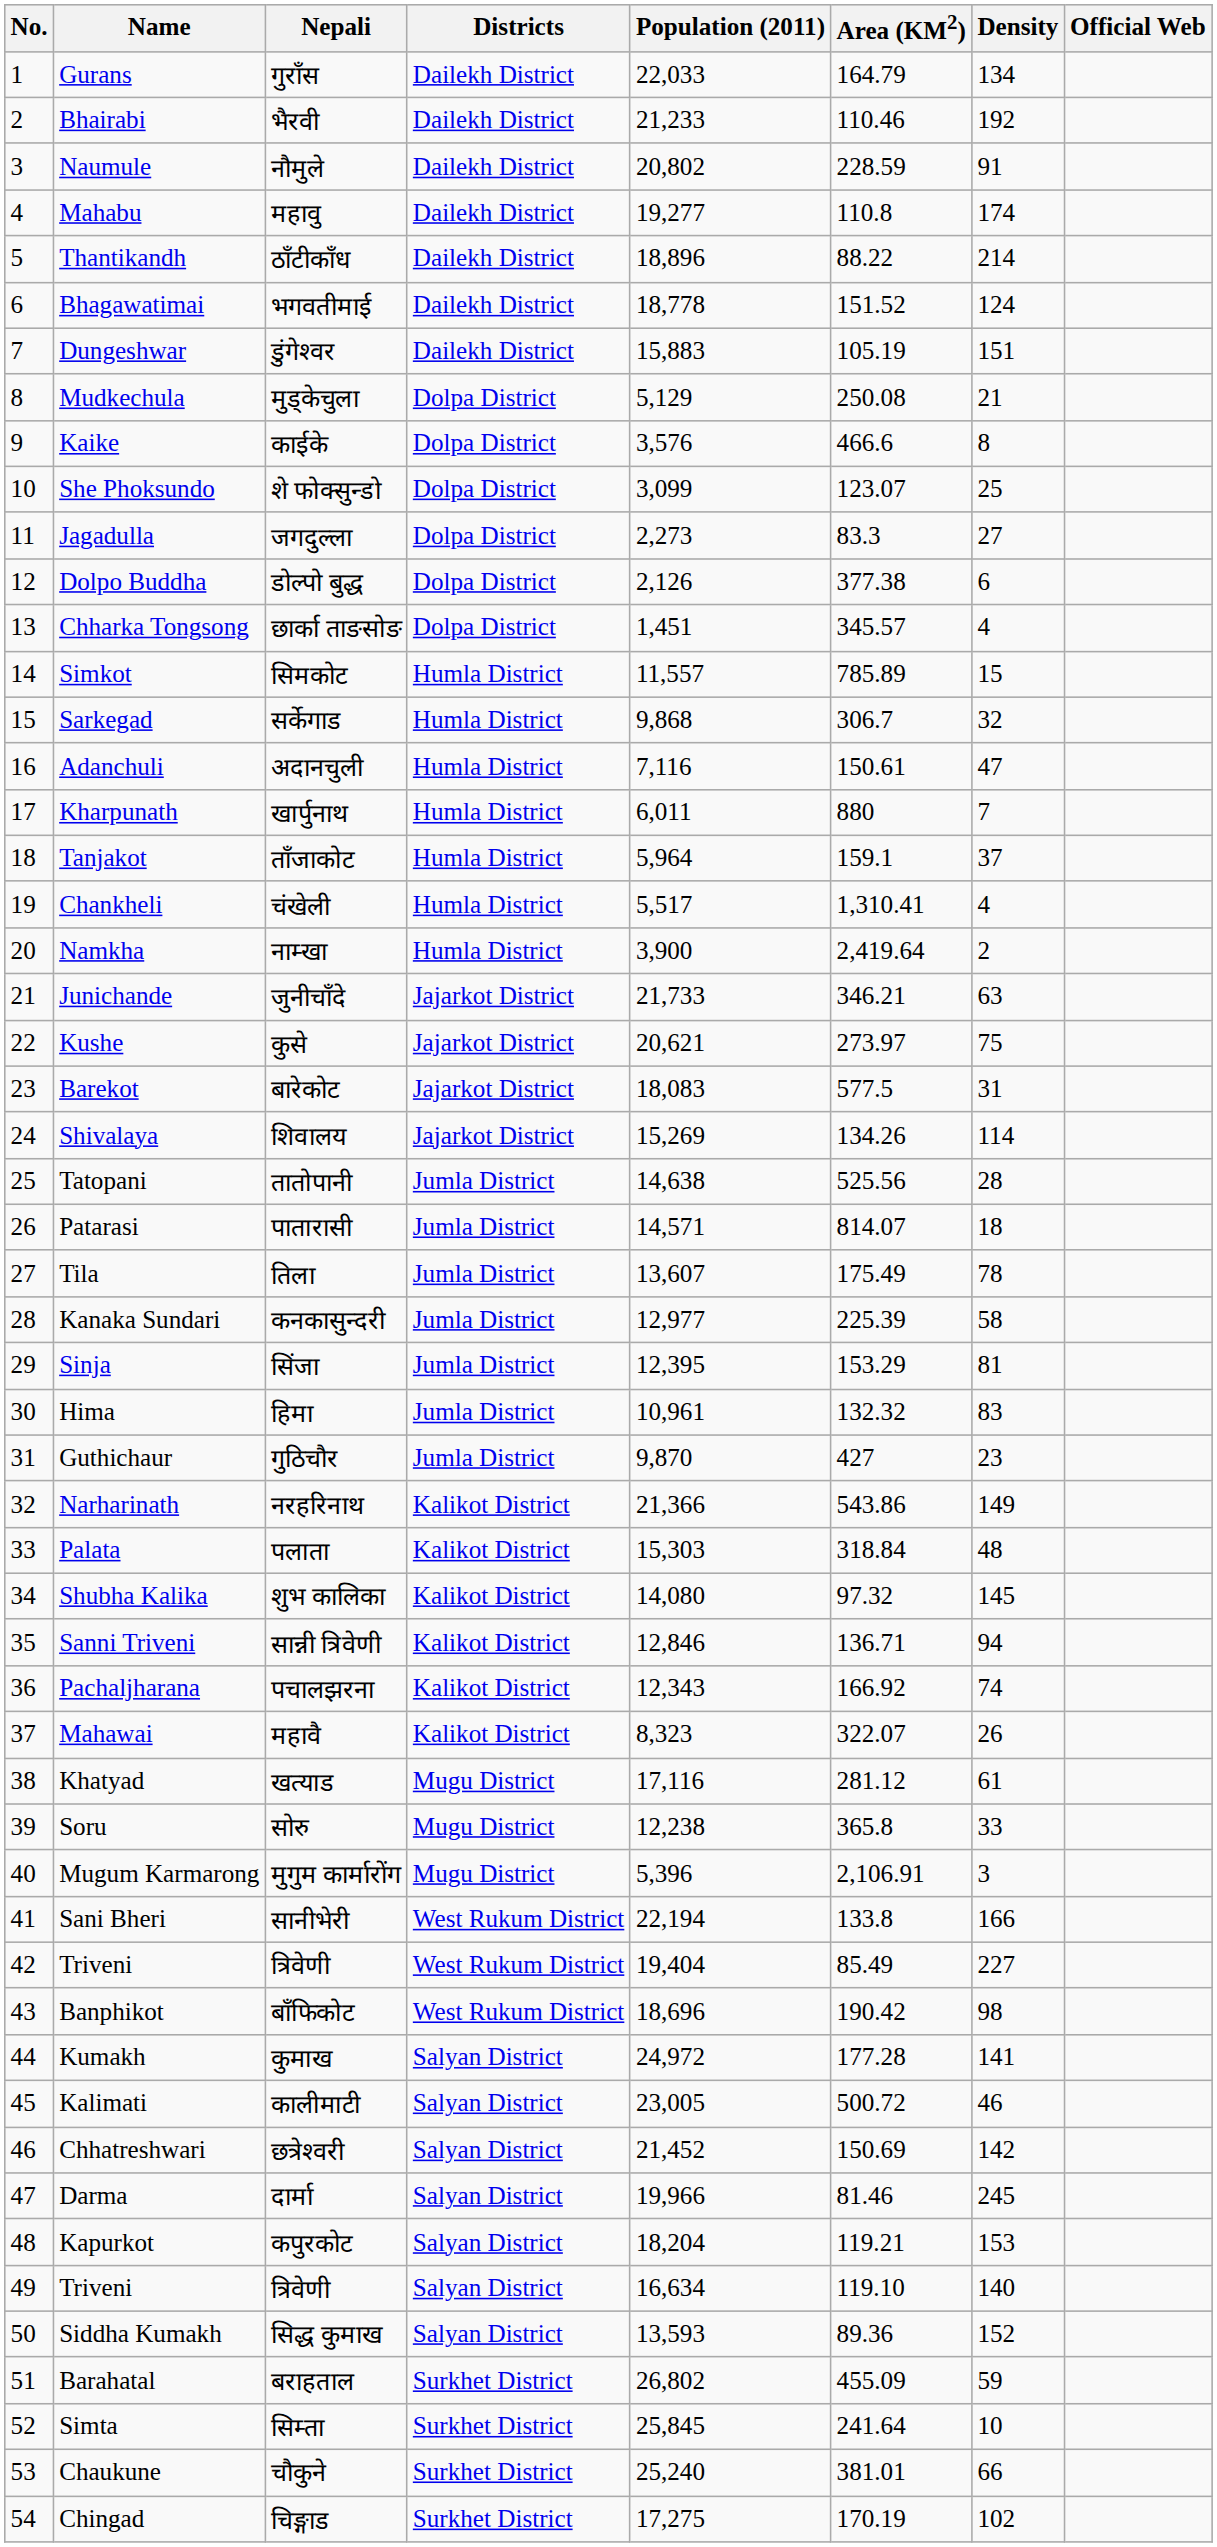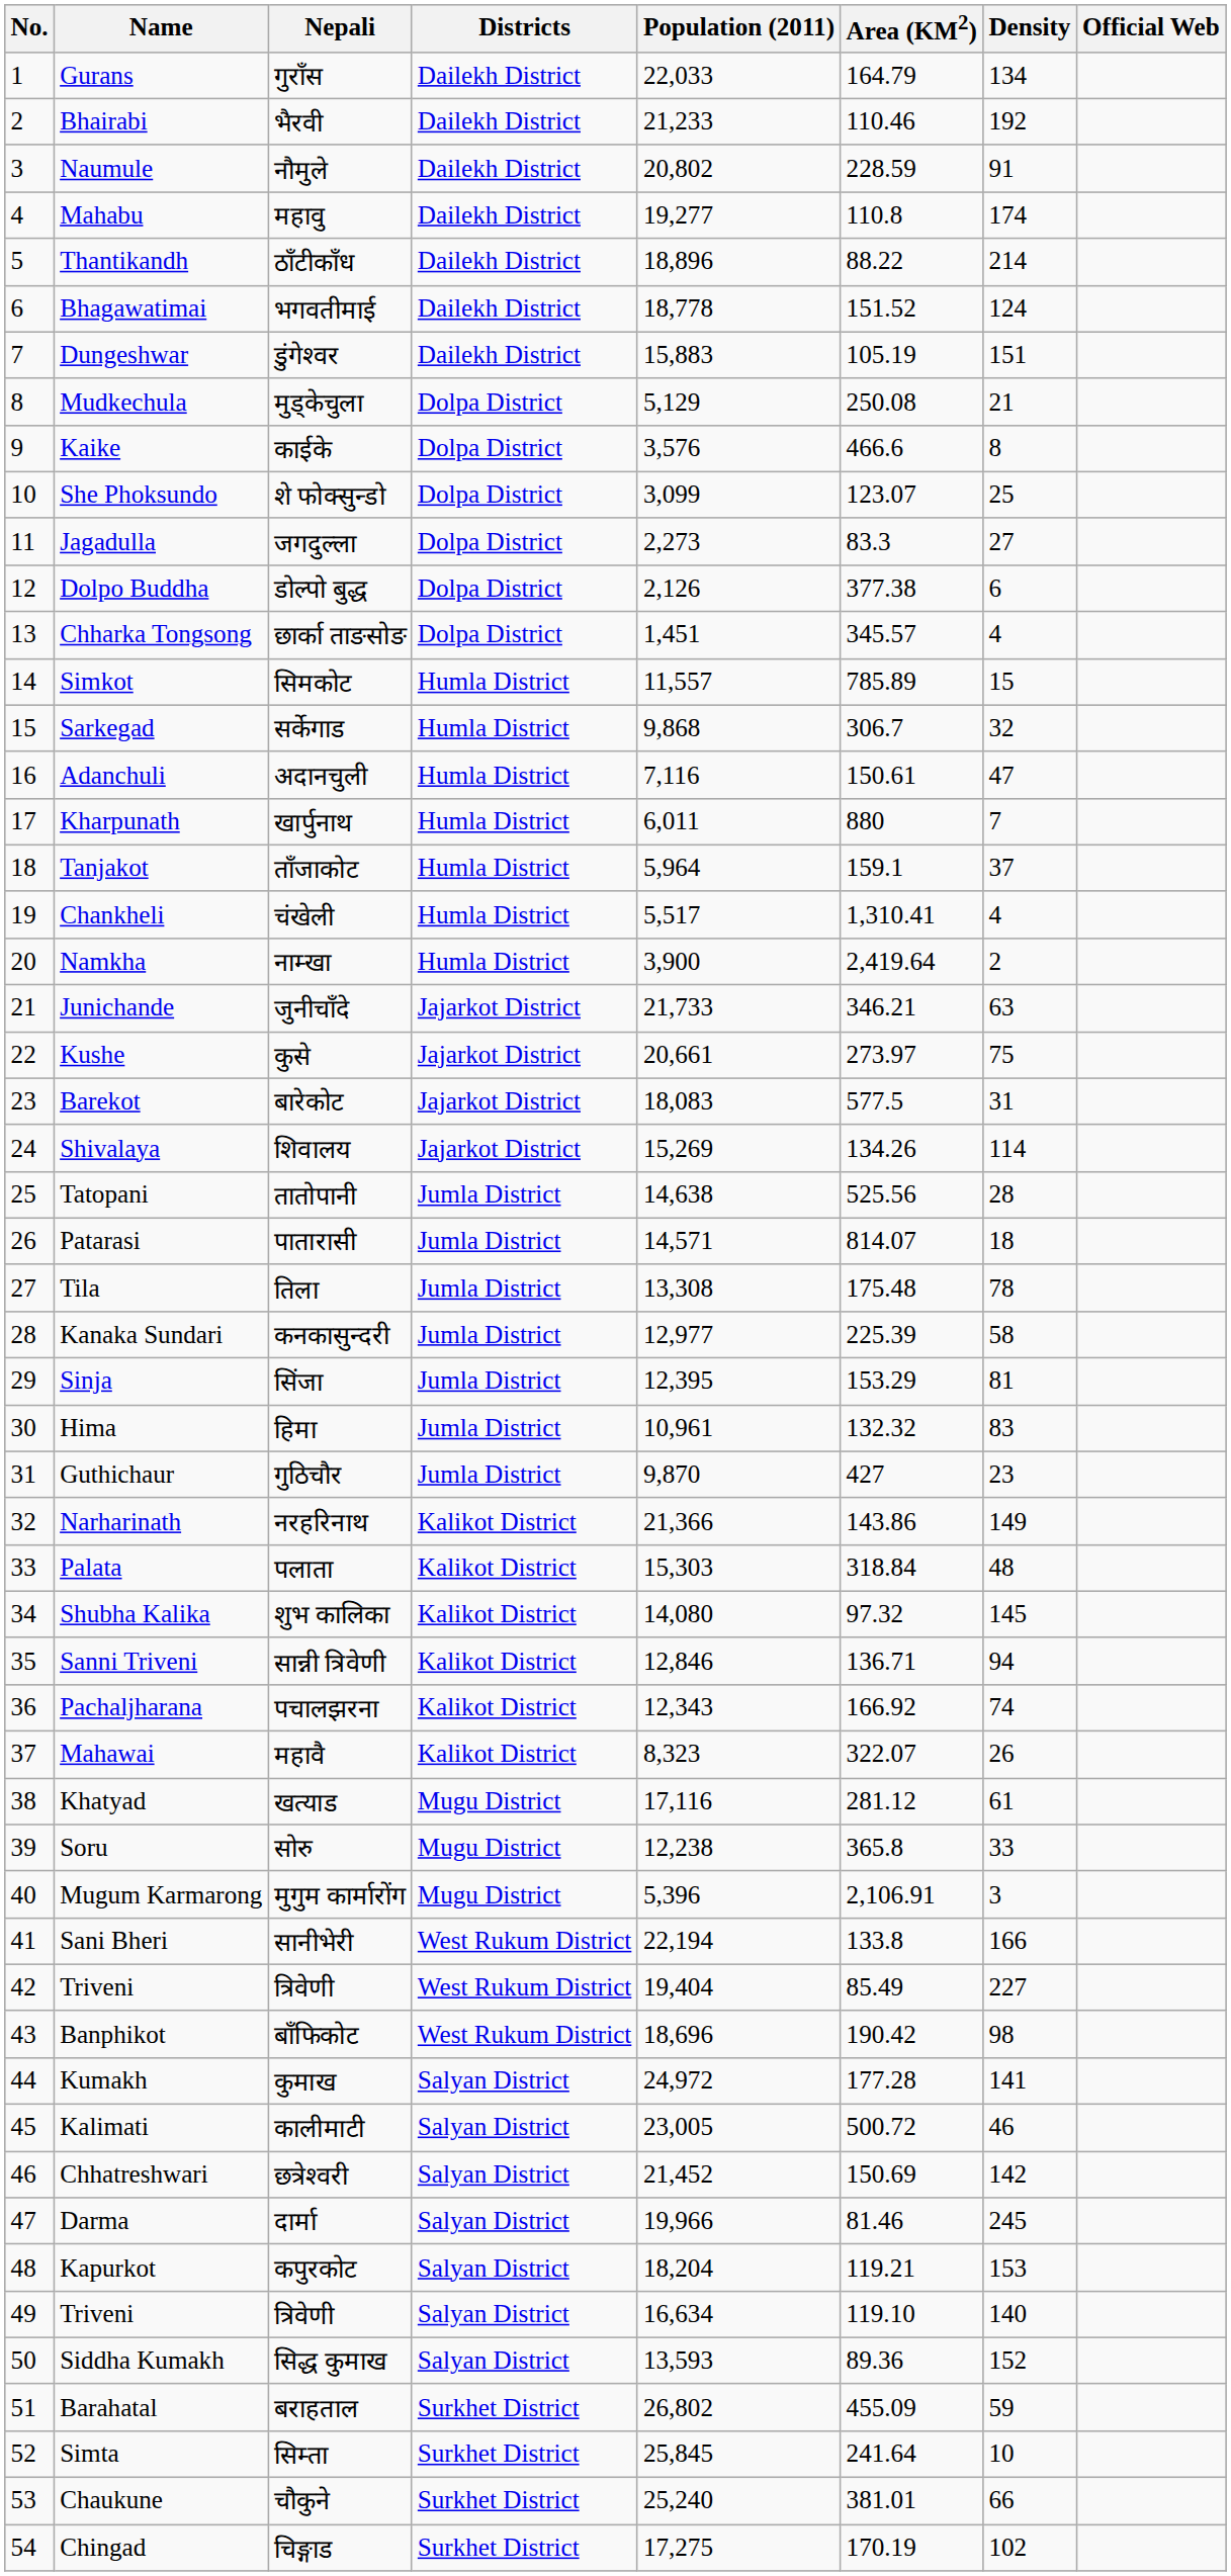 <table class="wikitable sortable">
 <tr>
 <th>No.</th>
 <th>Name</th>
 <th>Nepali</th>
 <th>Districts</th>
 <th>Population (2011)</th>
 <th>Area (KM<sup>2</sup>)</th>
 <th>Density</th>
 <th>Official Web</th>
 </tr>
 <tr>
 <td>1</td>
 <td><a href='#'>Gurans</a></td>
 <td>गुराँस</td>
 <td><a href='#'>Dailekh District</a></td>
 <td>22,033</td>
 <td>164.79</td>
 <td>134</td>
 <td></td>
 </tr>
 <tr>
 <td>2</td>
 <td><a href='#'>Bhairabi</a></td>
 <td>भैरवी</td>
 <td><a href='#'>Dailekh District</a></td>
 <td>21,233</td>
 <td>110.46</td>
 <td>192</td>
 <td></td>
 </tr>
 <tr>
 <td>3</td>
 <td><a href='#'>Naumule</a></td>
 <td>नौमुले</td>
 <td><a href='#'>Dailekh District</a></td>
 <td>20,802</td>
 <td>228.59</td>
 <td>91</td>
 <td></td>
 </tr>
 <tr>
 <td>4</td>
 <td><a href='#'>Mahabu</a></td>
 <td>महावु</td>
 <td><a href='#'>Dailekh District</a></td>
 <td>19,277</td>
 <td>110.8</td>
 <td>174</td>
 <td></td>
 </tr>
 <tr>
 <td>5</td>
 <td><a href='#'>Thantikandh</a></td>
 <td>ठाँटीकाँध</td>
 <td><a href='#'>Dailekh District</a></td>
 <td>18,896</td>
 <td>88.22</td>
 <td>214</td>
 <td></td>
 </tr>
 <tr>
 <td>6</td>
 <td><a href='#'>Bhagawatimai</a></td>
 <td>भगवतीमाई</td>
 <td><a href='#'>Dailekh District</a></td>
 <td>18,778</td>
 <td>151.52</td>
 <td>124</td>
 <td></td>
 </tr>
 <tr>
 <td>7</td>
 <td><a href='#'>Dungeshwar</a></td>
 <td>डुंगेश्वर</td>
 <td><a href='#'>Dailekh District</a></td>
 <td>15,883</td>
 <td>105.19</td>
 <td>151</td>
 <td></td>
 </tr>
 <tr>
 <td>8</td>
 <td><a href='#'>Mudkechula</a></td>
 <td>मुड्केचुला</td>
 <td><a href='#'>Dolpa District</a></td>
 <td>5,129</td>
 <td>250.08</td>
 <td>21</td>
 <td></td>
 </tr>
 <tr>
 <td>9</td>
 <td><a href='#'>Kaike</a></td>
 <td>काईके</td>
 <td><a href='#'>Dolpa District</a></td>
 <td>3,576</td>
 <td>466.6</td>
 <td>8</td>
 <td></td>
 </tr>
 <tr>
 <td>10</td>
 <td><a href='#'>She Phoksundo</a></td>
 <td>शे फोक्सुन्डो</td>
 <td><a href='#'>Dolpa District</a></td>
 <td>3,099</td>
 <td>123.07</td>
 <td>25</td>
 <td></td>
 </tr>
 <tr>
 <td>11</td>
 <td><a href='#'>Jagadulla</a></td>
 <td>जगदुल्ला</td>
 <td><a href='#'>Dolpa District</a></td>
 <td>2,273</td>
 <td>83.3</td>
 <td>27</td>
 <td></td>
 </tr>
 <tr>
 <td>12</td>
 <td><a href='#'>Dolpo Buddha</a></td>
 <td>डोल्पो बुद्ध</td>
 <td><a href='#'>Dolpa District</a></td>
 <td>2,126</td>
 <td>377.38</td>
 <td>6</td>
 <td></td>
 </tr>
 <tr>
 <td>13</td>
 <td><a href='#'>Chharka Tongsong</a></td>
 <td>छार्का ताङसोङ</td>
 <td><a href='#'>Dolpa District</a></td>
 <td>1,451</td>
 <td>345.57</td>
 <td>4</td>
 <td></td>
 </tr>
 <tr>
 <td>14</td>
 <td><a href='#'>Simkot</a></td>
 <td>सिमकोट</td>
 <td><a href='#'>Humla District</a></td>
 <td>11,557</td>
 <td>785.89</td>
 <td>15</td>
 <td></td>
 </tr>
 <tr>
 <td>15</td>
 <td><a href='#'>Sarkegad</a></td>
 <td>सर्केगाड</td>
 <td><a href='#'>Humla District</a></td>
 <td>9,868</td>
 <td>306.7</td>
 <td>32</td>
 <td></td>
 </tr>
 <tr>
 <td>16</td>
 <td><a href='#'>Adanchuli</a></td>
 <td>अदानचुली</td>
 <td><a href='#'>Humla District</a></td>
 <td>7,116</td>
 <td>150.61</td>
 <td>47</td>
 <td></td>
 </tr>
 <tr>
 <td>17</td>
 <td><a href='#'>Kharpunath</a></td>
 <td>खार्पुनाथ</td>
 <td><a href='#'>Humla District</a></td>
 <td>6,011</td>
 <td>880</td>
 <td>7</td>
 <td></td>
 </tr>
 <tr>
 <td>18</td>
 <td><a href='#'>Tanjakot</a></td>
 <td>ताँजाकोट</td>
 <td><a href='#'>Humla District</a></td>
 <td>5,964</td>
 <td>159.1</td>
 <td>37</td>
 <td></td>
 </tr>
 <tr>
 <td>19</td>
 <td><a href='#'>Chankheli</a></td>
 <td>चंखेली</td>
 <td><a href='#'>Humla District</a></td>
 <td>5,517</td>
 <td>1,310.41</td>
 <td>4</td>
 <td></td>
 </tr>
 <tr>
 <td>20</td>
 <td><a href='#'>Namkha</a></td>
 <td>नाम्खा</td>
 <td><a href='#'>Humla District</a></td>
 <td>3,900</td>
 <td>2,419.64</td>
 <td>2</td>
 <td></td>
 </tr>
 <tr>
 <td>21</td>
 <td><a href='#'>Junichande</a></td>
 <td>जुनीचाँदे</td>
 <td><a href='#'>Jajarkot District</a></td>
 <td>21,733</td>
 <td>346.21</td>
 <td>63</td>
 <td></td>
 </tr>
 <tr>
 <td>22</td>
 <td><a href='#'>Kushe</a></td>
 <td>कुसे</td>
 <td><a href='#'>Jajarkot District</a></td>
-<td>20,621</td>
+<td>20,661</td>
 <td>273.97</td>
 <td>75</td>
 <td></td>
 </tr>
 <tr>
 <td>23</td>
 <td><a href='#'>Barekot</a></td>
 <td>बारेकोट</td>
 <td><a href='#'>Jajarkot District</a></td>
 <td>18,083</td>
 <td>577.5</td>
 <td>31</td>
 <td></td>
 </tr>
 <tr>
 <td>24</td>
 <td><a href='#'>Shivalaya</a></td>
 <td>शिवालय</td>
 <td><a href='#'>Jajarkot District</a></td>
 <td>15,269</td>
 <td>134.26</td>
 <td>114</td>
 <td></td>
 </tr>
 <tr>
 <td>25</td>
 <td>Tatopani</td>
 <td>तातोपानी</td>
 <td><a href='#'>Jumla District</a></td>
 <td>14,638</td>
 <td>525.56</td>
 <td>28</td>
 <td></td>
 </tr>
 <tr>
 <td>26</td>
 <td>Patarasi</td>
 <td>पातारासी</td>
 <td><a href='#'>Jumla District</a></td>
 <td>14,571</td>
 <td>814.07</td>
 <td>18</td>
 <td></td>
 </tr>
 <tr>
 <td>27</td>
 <td>Tila</td>
 <td>तिला</td>
 <td><a href='#'>Jumla District</a></td>
-<td>13,607</td>
-<td>175.49</td>
+<td>13,308</td>
+<td>175.48</td>
 <td>78</td>
 <td></td>
 </tr>
 <tr>
 <td>28</td>
 <td>Kanaka Sundari</td>
 <td>कनकासुन्दरी</td>
 <td><a href='#'>Jumla District</a></td>
 <td>12,977</td>
 <td>225.39</td>
 <td>58</td>
 <td></td>
 </tr>
 <tr>
 <td>29</td>
 <td><a href='#'>Sinja</a></td>
 <td>सिंजा</td>
 <td><a href='#'>Jumla District</a></td>
 <td>12,395</td>
 <td>153.29</td>
 <td>81</td>
 <td></td>
 </tr>
 <tr>
 <td>30</td>
 <td>Hima</td>
 <td>हिमा</td>
 <td><a href='#'>Jumla District</a></td>
 <td>10,961</td>
 <td>132.32</td>
 <td>83</td>
 <td></td>
 </tr>
 <tr>
 <td>31</td>
 <td>Guthichaur</td>
 <td>गुठिचौर</td>
 <td><a href='#'>Jumla District</a></td>
 <td>9,870</td>
 <td>427</td>
 <td>23</td>
 <td></td>
 </tr>
 <tr>
 <td>32</td>
 <td><a href='#'>Narharinath</a></td>
 <td>नरहरिनाथ</td>
 <td><a href='#'>Kalikot District</a></td>
 <td>21,366</td>
-<td>543.86</td>
+<td>143.86</td>
 <td>149</td>
 <td></td>
 </tr>
 <tr>
 <td>33</td>
 <td><a href='#'>Palata</a></td>
 <td>पलाता</td>
 <td><a href='#'>Kalikot District</a></td>
 <td>15,303</td>
 <td>318.84</td>
 <td>48</td>
 <td></td>
 </tr>
 <tr>
 <td>34</td>
 <td><a href='#'>Shubha Kalika</a></td>
 <td>शुभ कालिका</td>
 <td><a href='#'>Kalikot District</a></td>
 <td>14,080</td>
 <td>97.32</td>
 <td>145</td>
 <td></td>
 </tr>
 <tr>
 <td>35</td>
 <td><a href='#'>Sanni Triveni</a></td>
 <td>सान्नी त्रिवेणी</td>
 <td><a href='#'>Kalikot District</a></td>
 <td>12,846</td>
 <td>136.71</td>
 <td>94</td>
 <td></td>
 </tr>
 <tr>
 <td>36</td>
 <td><a href='#'>Pachaljharana</a></td>
 <td>पचालझरना</td>
 <td><a href='#'>Kalikot District</a></td>
 <td>12,343</td>
 <td>166.92</td>
 <td>74</td>
 <td></td>
 </tr>
 <tr>
 <td>37</td>
 <td><a href='#'>Mahawai</a></td>
 <td>महावै</td>
 <td><a href='#'>Kalikot District</a></td>
 <td>8,323</td>
 <td>322.07</td>
 <td>26</td>
 <td></td>
 </tr>
 <tr>
 <td>38</td>
 <td>Khatyad</td>
 <td>खत्याड</td>
 <td><a href='#'>Mugu District</a></td>
 <td>17,116</td>
 <td>281.12</td>
 <td>61</td>
 <td></td>
 </tr>
 <tr>
 <td>39</td>
 <td>Soru</td>
 <td>सोरु</td>
 <td><a href='#'>Mugu District</a></td>
 <td>12,238</td>
 <td>365.8</td>
 <td>33</td>
 <td></td>
 </tr>
 <tr>
 <td>40</td>
 <td>Mugum Karmarong</td>
 <td>मुगुम कार्मारोंग</td>
 <td><a href='#'>Mugu District</a></td>
 <td>5,396</td>
 <td>2,106.91</td>
 <td>3</td>
 <td></td>
 </tr>
 <tr>
 <td>41</td>
 <td>Sani Bheri</td>
 <td>सानीभेरी</td>
 <td><a href='#'>West Rukum District</a></td>
 <td>22,194</td>
 <td>133.8</td>
 <td>166</td>
 <td></td>
 </tr>
 <tr>
 <td>42</td>
 <td>Triveni</td>
 <td>त्रिवेणी</td>
 <td><a href='#'>West Rukum District</a></td>
 <td>19,404</td>
 <td>85.49</td>
 <td>227</td>
 <td></td>
 </tr>
 <tr>
 <td>43</td>
 <td>Banphikot</td>
 <td>बाँफिकोट</td>
 <td><a href='#'>West Rukum District</a></td>
 <td>18,696</td>
 <td>190.42</td>
 <td>98</td>
 <td></td>
 </tr>
 <tr>
 <td>44</td>
 <td>Kumakh</td>
 <td>कुमाख</td>
 <td><a href='#'>Salyan District</a></td>
 <td>24,972</td>
 <td>177.28</td>
 <td>141</td>
 <td></td>
 </tr>
 <tr>
 <td>45</td>
 <td>Kalimati</td>
 <td>कालीमाटी</td>
 <td><a href='#'>Salyan District</a></td>
 <td>23,005</td>
 <td>500.72</td>
 <td>46</td>
 <td></td>
 </tr>
 <tr>
 <td>46</td>
 <td>Chhatreshwari</td>
 <td>छत्रेश्वरी</td>
 <td><a href='#'>Salyan District</a></td>
 <td>21,452</td>
 <td>150.69</td>
 <td>142</td>
 <td></td>
 </tr>
 <tr>
 <td>47</td>
 <td>Darma</td>
 <td>दार्मा</td>
 <td><a href='#'>Salyan District</a></td>
 <td>19,966</td>
 <td>81.46</td>
 <td>245</td>
 <td></td>
 </tr>
 <tr>
 <td>48</td>
 <td>Kapurkot</td>
 <td>कपुरकोट</td>
 <td><a href='#'>Salyan District</a></td>
 <td>18,204</td>
 <td>119.21</td>
 <td>153</td>
 <td></td>
 </tr>
 <tr>
 <td>49</td>
 <td>Triveni</td>
 <td>त्रिवेणी</td>
 <td><a href='#'>Salyan District</a></td>
 <td>16,634</td>
 <td>119.10</td>
 <td>140</td>
 <td></td>
 </tr>
 <tr>
 <td>50</td>
 <td>Siddha Kumakh</td>
 <td>सिद्ध कुमाख</td>
 <td><a href='#'>Salyan District</a></td>
 <td>13,593</td>
 <td>89.36</td>
 <td>152</td>
 <td></td>
 </tr>
 <tr>
 <td>51</td>
 <td>Barahatal</td>
 <td>बराहताल</td>
 <td><a href='#'>Surkhet District</a></td>
 <td>26,802</td>
 <td>455.09</td>
 <td>59</td>
 <td></td>
 </tr>
 <tr>
 <td>52</td>
 <td>Simta</td>
 <td>सिम्ता</td>
 <td><a href='#'>Surkhet District</a></td>
 <td>25,845</td>
 <td>241.64</td>
 <td>10</td>
 <td></td>
 </tr>
 <tr>
 <td>53</td>
 <td>Chaukune</td>
 <td>चौकुने</td>
 <td><a href='#'>Surkhet District</a></td>
 <td>25,240</td>
 <td>381.01</td>
 <td>66</td>
 <td></td>
 </tr>
 <tr>
 <td>54</td>
 <td>Chingad</td>
 <td>चिङ्गाड</td>
 <td><a href='#'>Surkhet District</a></td>
 <td>17,275</td>
 <td>170.19</td>
 <td>102</td>
 <td></td>
 </tr>
 </table>
